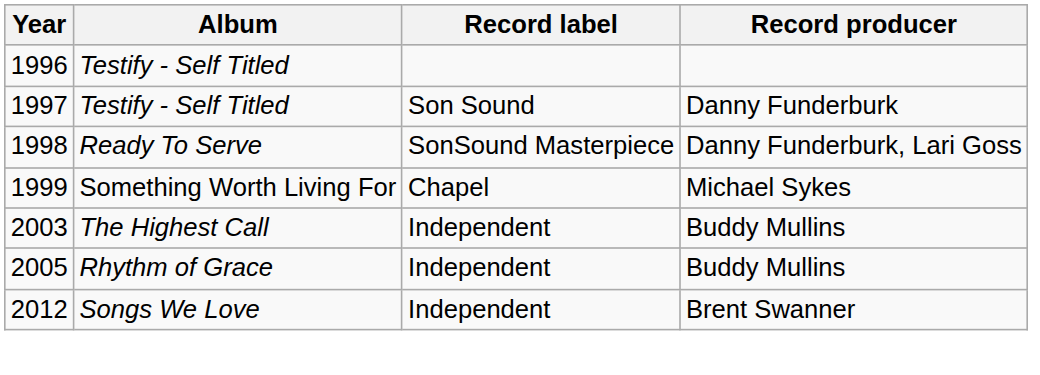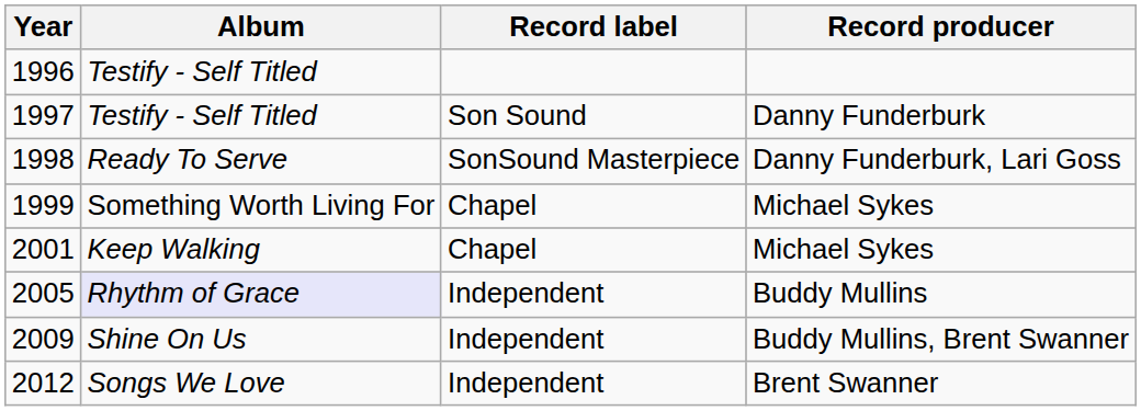 <table class="wikitable">
 <tr>
 <th>Year</th>
 <th>Album</th>
 <th>Record label</th>
 <th>Record producer</th>
 </tr>
 <tr>
 <td>1996</td>
 <td><em>Testify - Self Titled</em></td>
 <td></td>
 <td></td>
 </tr>
 <tr>
 <td>1997</td>
 <td><em>Testify - Self Titled</em></td>
 <td>Son Sound</td>
 <td>Danny Funderburk</td>
 </tr>
 <tr>
 <td>1998</td>
 <td><em>Ready To Serve</em></td>
 <td>SonSound Masterpiece</td>
 <td>Danny Funderburk, Lari Goss</td>
 </tr>
 <tr>
 <td>1999</td>
 <td>Something Worth Living For</td>
 <td>Chapel</td>
 <td>Michael Sykes</td>
 </tr>
 <tr>
-<td>2003</td>
-<td><em>The Highest Call</em></td>
+<td>2001</td>
+<td><em>Keep Walking</em></td>
+<td>Chapel</td>
+<td>Michael Sykes</td>
+</tr>
+<tr>
+<td>2005</td>
+<td style="background: lavender;"><em>Rhythm of Grace</em></td>
 <td>Independent</td>
 <td>Buddy Mullins</td>
 </tr>
 <tr>
-<td>2005</td>
-<td><em>Rhythm of Grace</em></td>
+<td>2009</td>
+<td><em>Shine On Us</em></td>
 <td>Independent</td>
-<td>Buddy Mullins</td>
+<td>Buddy Mullins, Brent Swanner</td>
 </tr>
 <tr>
 <td>2012</td>
 <td><em>Songs We Love</em></td>
 <td>Independent</td>
 <td>Brent Swanner</td>
 </tr>
 </table>
